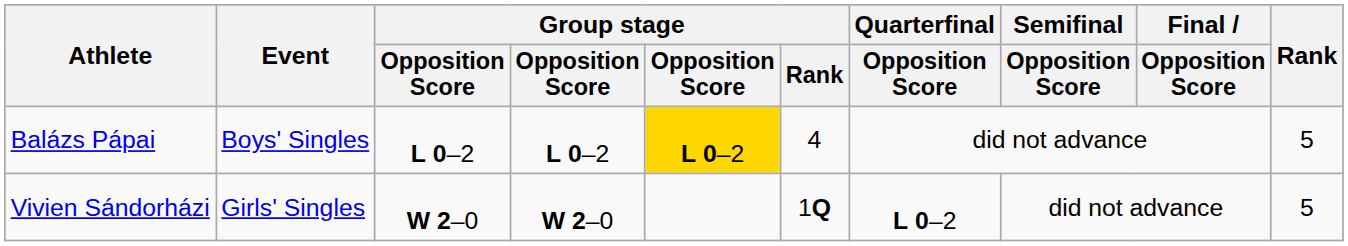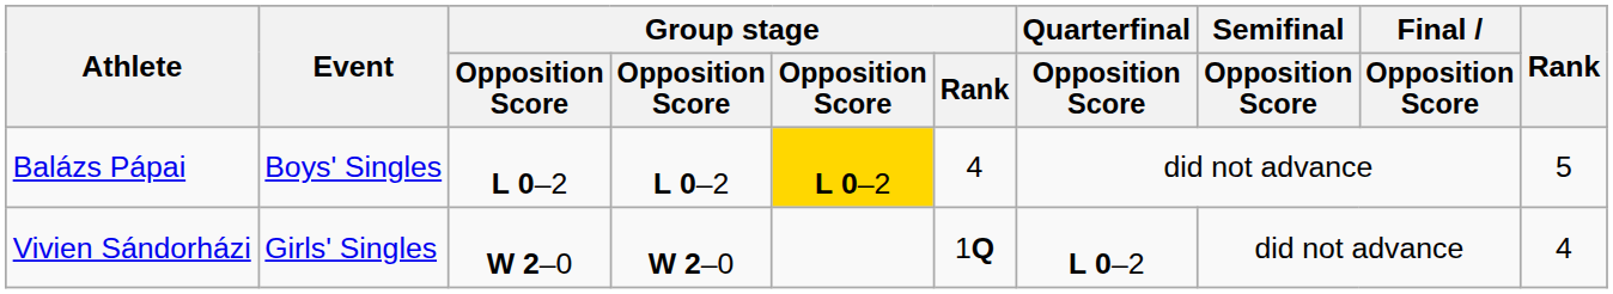 <table class="wikitable" style="font-size:90%">
 <tr>
 <th rowspan=2>Athlete</th>
 <th rowspan=2>Event</th>
 <th colspan=4>Group stage</th>
 <th>Quarterfinal</th>
 <th>Semifinal</th>
 <th>Final / </th>
 <th rowspan=2>Rank</th>
 </tr>
 <tr style="font-size:95%">
 <th>Opposition<br>Score</th>
 <th>Opposition<br>Score</th>
 <th>Opposition<br>Score</th>
 <th>Rank</th>
 <th>Opposition<br>Score</th>
 <th>Opposition<br>Score</th>
 <th>Opposition<br>Score</th>
 </tr>
 <tr align=center>
 <td align=left><a href='#'>Balázs Pápai</a></td>
 <td align=left><a href='#'>Boys' Singles</a></td>
 <td><br><strong>L</strong> <strong>0</strong>–2</td>
 <td><br><strong>L</strong> <strong>0</strong>–2</td>
 <td style="background: gold;"><br><strong>L</strong> <strong>0</strong>–2</td>
 <td>4</td>
 <td colspan=3>did not advance</td>
 <td>5</td>
 </tr>
 <tr align=center>
 <td align=left><a href='#'>Vivien Sándorházi</a></td>
 <td align=left><a href='#'>Girls' Singles</a></td>
 <td><br><strong>W</strong> <strong>2</strong>–0</td>
 <td><br><strong>W</strong> <strong>2</strong>–0</td>
 <td></td>
 <td>1<strong>Q</strong></td>
 <td><br><strong>L</strong> <strong>0</strong>–2</td>
 <td colspan=2>did not advance</td>
-<td>5</td>
+<td>4</td>
 </tr>
 </table>
